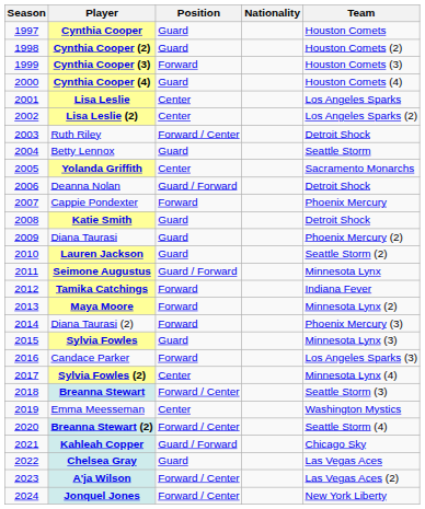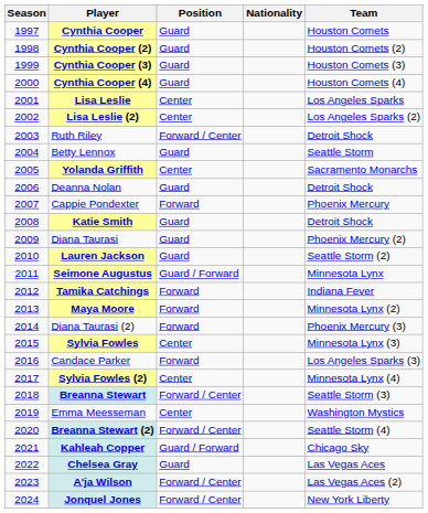 <table class="wikitable plainrowheaders sortable" summary="Season (sortable), Player (sortable), Position (sortable), Nationality (sortable) and Team (sortable)">
 <tr>
 <th scope="col">Season</th>
 <th scope="col">Player</th>
 <th scope="col">Position</th>
 <th scope="col">Nationality</th>
 <th scope="col">Team</th>
 </tr>
 <tr>
 <td style="text-align: center"><a href='#'>1997</a></td>
 <th scope="row" style="background-color:#FFFF99"><a href='#'>Cynthia Cooper</a></th>
 <td><a href='#'>Guard</a></td>
 <td></td>
 <td><a href='#'>Houston Comets</a></td>
 </tr>
 <tr>
 <td style="text-align: center"><a href='#'>1998</a></td>
 <th scope="row" style="background-color:#FFFF99"><a href='#'>Cynthia Cooper</a> (2)</th>
 <td><a href='#'>Guard</a></td>
 <td></td>
 <td><a href='#'>Houston Comets</a> (2)</td>
 </tr>
 <tr>
 <td style="text-align: center"><a href='#'>1999</a></td>
 <th scope="row" style="background-color:#FFFF99"><a href='#'>Cynthia Cooper</a> (3)</th>
-<td><a href='#'>Forward</a></td>
+<td><a href='#'>Guard</a></td>
 <td></td>
 <td><a href='#'>Houston Comets</a> (3)</td>
 </tr>
 <tr>
 <td style="text-align: center"><a href='#'>2000</a></td>
 <th scope="row" style="background-color:#FFFF99"><a href='#'>Cynthia Cooper</a> (4)</th>
 <td><a href='#'>Guard</a></td>
 <td></td>
 <td><a href='#'>Houston Comets</a> (4)</td>
 </tr>
 <tr>
 <td style="text-align: center"><a href='#'>2001</a></td>
 <th scope="row" style="background-color:#FFFF99"><a href='#'>Lisa Leslie</a></th>
 <td><a href='#'>Center</a></td>
 <td></td>
 <td><a href='#'>Los Angeles Sparks</a></td>
 </tr>
 <tr>
 <td style="text-align: center"><a href='#'>2002</a></td>
 <th scope="row" style="background-color:#FFFF99"><a href='#'>Lisa Leslie</a> (2)</th>
 <td><a href='#'>Center</a></td>
 <td></td>
 <td><a href='#'>Los Angeles Sparks</a> (2)</td>
 </tr>
 <tr>
 <td style="text-align: center"><a href='#'>2003</a></td>
 <td><a href='#'>Ruth Riley</a></td>
 <td><a href='#'>Forward / Center</a></td>
 <td></td>
 <td><a href='#'>Detroit Shock</a></td>
 </tr>
 <tr>
 <td style="text-align: center"><a href='#'>2004</a></td>
 <td><a href='#'>Betty Lennox</a></td>
 <td><a href='#'>Guard</a></td>
 <td></td>
 <td><a href='#'>Seattle Storm</a></td>
 </tr>
 <tr>
 <td style="text-align: center"><a href='#'>2005</a></td>
 <th scope="row" style="background-color:#FFFF99"><a href='#'>Yolanda Griffith</a></th>
 <td><a href='#'>Center</a></td>
 <td></td>
 <td><a href='#'>Sacramento Monarchs</a></td>
 </tr>
 <tr>
 <td style="text-align: center"><a href='#'>2006</a></td>
 <td><a href='#'>Deanna Nolan</a></td>
-<td><a href='#'>Guard / Forward</a></td>
+<td><a href='#'>Guard</a></td>
 <td></td>
 <td><a href='#'>Detroit Shock</a></td>
 </tr>
 <tr>
 <td style="text-align: center"><a href='#'>2007</a></td>
 <td><a href='#'>Cappie Pondexter</a></td>
 <td><a href='#'>Forward</a></td>
 <td></td>
 <td><a href='#'>Phoenix Mercury</a></td>
 </tr>
 <tr>
 <td style="text-align: center"><a href='#'>2008</a></td>
 <th scope="row" style="background-color:#FFFF99"><a href='#'>Katie Smith</a></th>
 <td><a href='#'>Guard</a></td>
 <td></td>
 <td><a href='#'>Detroit Shock</a></td>
 </tr>
 <tr>
 <td style="text-align: center"><a href='#'>2009</a></td>
 <td><a href='#'>Diana Taurasi</a></td>
 <td><a href='#'>Guard</a></td>
 <td></td>
 <td><a href='#'>Phoenix Mercury</a> (2)</td>
 </tr>
 <tr>
 <td style="text-align: center"><a href='#'>2010</a></td>
 <th scope="row" style="background-color:#FFFF99"><a href='#'>Lauren Jackson</a></th>
 <td><a href='#'>Guard</a></td>
 <td></td>
 <td><a href='#'>Seattle Storm</a> (2)</td>
 </tr>
 <tr>
 <td style="text-align: center"><a href='#'>2011</a></td>
 <th scope="row" style="background-color:#FFFF99"><a href='#'>Seimone Augustus</a></th>
 <td><a href='#'>Guard / Forward</a></td>
 <td></td>
 <td><a href='#'>Minnesota Lynx</a></td>
 </tr>
 <tr>
 <td style="text-align: center"><a href='#'>2012</a></td>
 <th scope="row" style="background-color:#FFFF99"><a href='#'>Tamika Catchings</a></th>
 <td><a href='#'>Forward</a></td>
 <td></td>
 <td><a href='#'>Indiana Fever</a></td>
 </tr>
 <tr>
 <td style="text-align: center"><a href='#'>2013</a></td>
 <th scope="row" style="background-color:#FFFF99"><a href='#'>Maya Moore</a></th>
 <td><a href='#'>Forward</a></td>
 <td></td>
 <td><a href='#'>Minnesota Lynx</a> (2)</td>
 </tr>
 <tr>
 <td style="text-align: center"><a href='#'>2014</a></td>
 <td><a href='#'>Diana Taurasi</a> (2)</td>
 <td><a href='#'>Forward</a></td>
 <td></td>
 <td><a href='#'>Phoenix Mercury</a> (3)</td>
 </tr>
 <tr>
 <td style="text-align: center"><a href='#'>2015</a></td>
 <th scope="row" style="background-color:#FFFF99"><a href='#'>Sylvia Fowles</a></th>
-<td><a href='#'>Guard</a></td>
+<td><a href='#'>Center</a></td>
 <td></td>
 <td><a href='#'>Minnesota Lynx</a> (3)</td>
 </tr>
 <tr>
 <td style="text-align: center"><a href='#'>2016</a></td>
 <td><a href='#'>Candace Parker</a></td>
 <td><a href='#'>Forward</a></td>
 <td></td>
 <td><a href='#'>Los Angeles Sparks</a> (3)</td>
 </tr>
 <tr>
 <td style="text-align: center"><a href='#'>2017</a></td>
 <th scope="row" style="background-color:#FFFF99"><a href='#'>Sylvia Fowles</a> (2)</th>
 <td><a href='#'>Center</a></td>
 <td></td>
 <td><a href='#'>Minnesota Lynx</a> (4)</td>
 </tr>
 <tr>
 <td style="text-align: center"><a href='#'>2018</a></td>
 <th scope="row" style="background-color:#CFECEC"><a href='#'>Breanna Stewart</a></th>
 <td><a href='#'>Forward / Center</a></td>
 <td></td>
 <td><a href='#'>Seattle Storm</a> (3)</td>
 </tr>
 <tr>
 <td style="text-align: center"><a href='#'>2019</a></td>
 <td><a href='#'>Emma Meesseman</a></td>
 <td><a href='#'>Center</a></td>
 <td></td>
 <td><a href='#'>Washington Mystics</a></td>
 </tr>
 <tr>
 <td style="text-align: center"><a href='#'>2020</a></td>
 <th scope="row" style="background-color:#CFECEC"><a href='#'>Breanna Stewart</a> (2)</th>
 <td><a href='#'>Forward / Center</a></td>
 <td></td>
 <td><a href='#'>Seattle Storm</a> (4)</td>
 </tr>
 <tr>
 <td style="text-align: center"><a href='#'>2021</a></td>
 <th scope="row" style="background-color:#CFECEC"><a href='#'>Kahleah Copper</a></th>
 <td><a href='#'>Guard / Forward</a></td>
 <td></td>
 <td><a href='#'>Chicago Sky</a></td>
 </tr>
 <tr>
 <td style="text-align: center"><a href='#'>2022</a></td>
 <th scope="row" style="background-color:#CFECEC"><a href='#'>Chelsea Gray</a></th>
 <td><a href='#'>Guard</a></td>
 <td></td>
 <td><a href='#'>Las Vegas Aces</a></td>
 </tr>
 <tr>
 <td style="text-align: center"><a href='#'>2023</a></td>
 <th scope="row" style="background-color:#CFECEC"><a href='#'>A'ja Wilson</a></th>
 <td><a href='#'>Forward / Center</a></td>
 <td></td>
 <td><a href='#'>Las Vegas Aces</a> (2)</td>
 </tr>
 <tr>
 <td style="text-align: center"><a href='#'>2024</a></td>
 <th scope="row" style="background-color:#CFECEC"><a href='#'>Jonquel Jones</a></th>
 <td><a href='#'>Forward / Center</a></td>
 <td><br></td>
 <td><a href='#'>New York Liberty</a></td>
 </tr>
 </table>
